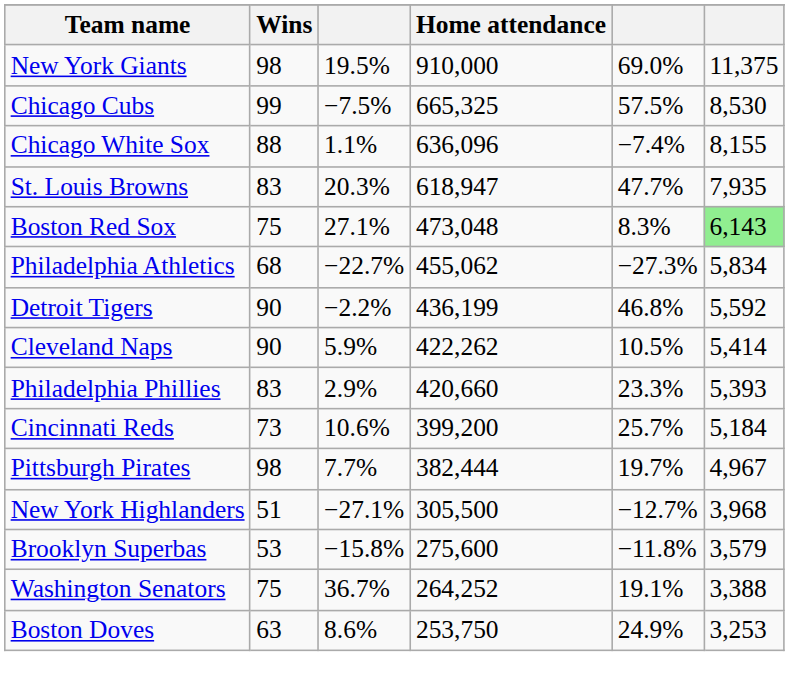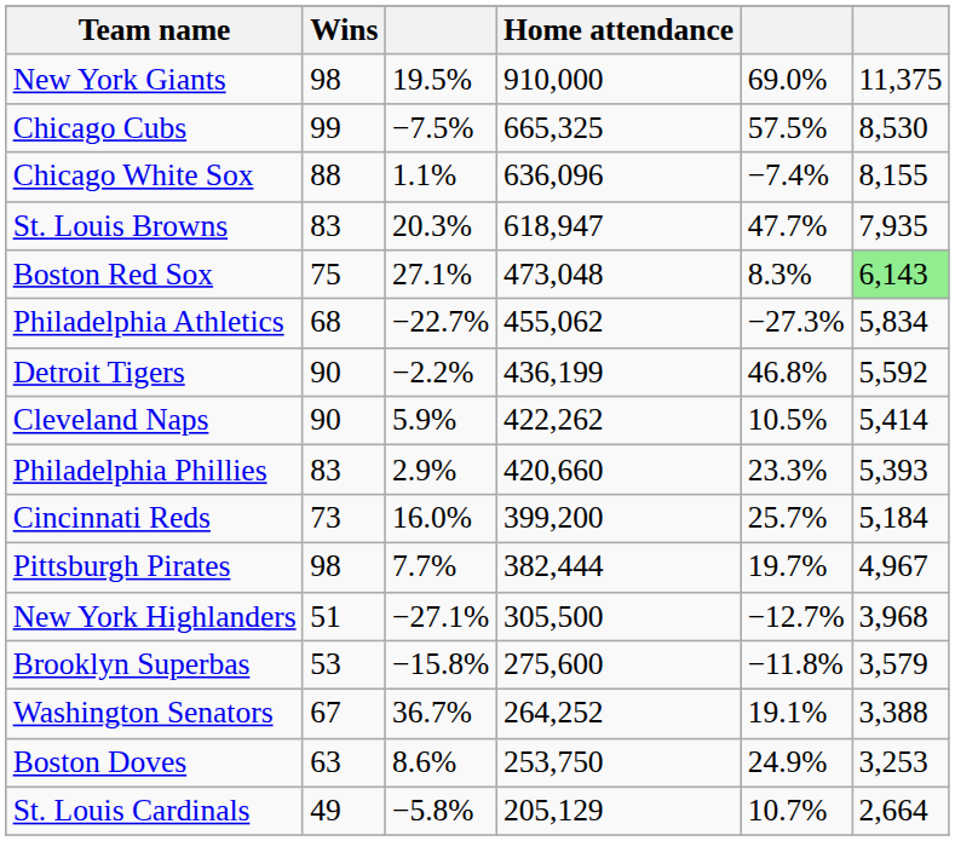 <table class="wikitable sortable">
 <tr style="text-align:center; font-size:larger;">
 </tr>
 <tr>
 <th>Team name</th>
 <th>Wins</th>
 <th></th>
 <th>Home attendance</th>
 <th></th>
 <th></th>
 </tr>
 <tr>
 <td><a href='#'>New York Giants</a></td>
 <td>98</td>
 <td>19.5%</td>
 <td>910,000</td>
 <td>69.0%</td>
 <td>11,375</td>
 </tr>
 <tr>
 <td><a href='#'>Chicago Cubs</a></td>
 <td>99</td>
 <td>−7.5%</td>
 <td>665,325</td>
 <td>57.5%</td>
 <td>8,530</td>
 </tr>
 <tr>
 <td><a href='#'>Chicago White Sox</a></td>
 <td>88</td>
 <td>1.1%</td>
 <td>636,096</td>
 <td>−7.4%</td>
 <td>8,155</td>
 </tr>
 <tr>
 <td><a href='#'>St. Louis Browns</a></td>
 <td>83</td>
 <td>20.3%</td>
 <td>618,947</td>
 <td>47.7%</td>
 <td>7,935</td>
 </tr>
 <tr>
 <td><a href='#'>Boston Red Sox</a></td>
 <td>75</td>
 <td>27.1%</td>
 <td>473,048</td>
 <td>8.3%</td>
 <td style="background: lightgreen;">6,143</td>
 </tr>
 <tr>
 <td><a href='#'>Philadelphia Athletics</a></td>
 <td>68</td>
 <td>−22.7%</td>
 <td>455,062</td>
 <td>−27.3%</td>
 <td>5,834</td>
 </tr>
 <tr>
 <td><a href='#'>Detroit Tigers</a></td>
 <td>90</td>
 <td>−2.2%</td>
 <td>436,199</td>
 <td>46.8%</td>
 <td>5,592</td>
 </tr>
 <tr>
 <td><a href='#'>Cleveland Naps</a></td>
 <td>90</td>
 <td>5.9%</td>
 <td>422,262</td>
 <td>10.5%</td>
 <td>5,414</td>
 </tr>
 <tr>
 <td><a href='#'>Philadelphia Phillies</a></td>
 <td>83</td>
 <td>2.9%</td>
 <td>420,660</td>
 <td>23.3%</td>
 <td>5,393</td>
 </tr>
 <tr>
 <td><a href='#'>Cincinnati Reds</a></td>
 <td>73</td>
-<td>10.6%</td>
+<td>16.0%</td>
 <td>399,200</td>
 <td>25.7%</td>
 <td>5,184</td>
 </tr>
 <tr>
 <td><a href='#'>Pittsburgh Pirates</a></td>
 <td>98</td>
 <td>7.7%</td>
 <td>382,444</td>
 <td>19.7%</td>
 <td>4,967</td>
 </tr>
 <tr>
 <td><a href='#'>New York Highlanders</a></td>
 <td>51</td>
 <td>−27.1%</td>
 <td>305,500</td>
 <td>−12.7%</td>
 <td>3,968</td>
 </tr>
 <tr>
 <td><a href='#'>Brooklyn Superbas</a></td>
 <td>53</td>
 <td>−15.8%</td>
 <td>275,600</td>
 <td>−11.8%</td>
 <td>3,579</td>
 </tr>
 <tr>
 <td><a href='#'>Washington Senators</a></td>
-<td>75</td>
+<td>67</td>
 <td>36.7%</td>
 <td>264,252</td>
 <td>19.1%</td>
 <td>3,388</td>
 </tr>
 <tr>
 <td><a href='#'>Boston Doves</a></td>
 <td>63</td>
 <td>8.6%</td>
 <td>253,750</td>
 <td>24.9%</td>
 <td>3,253</td>
 </tr>
+<tr>
+<td><a href='#'>St. Louis Cardinals</a></td>
+<td>49</td>
+<td>−5.8%</td>
+<td>205,129</td>
+<td>10.7%</td>
+<td>2,664</td>
+</tr>
 </table>
